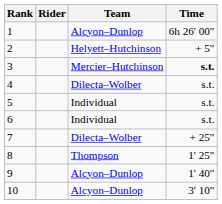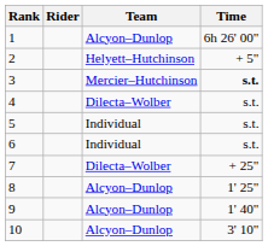 <table class="wikitable">
 <tr>
 <th scope="col">Rank</th>
 <th scope="col">Rider</th>
 <th scope="col">Team</th>
 <th scope="col">Time</th>
 </tr>
 <tr>
 <td>1</td>
 <td></td>
 <td><a href='#'>Alcyon–Dunlop</a></td>
 <td>6h 26' 00"</td>
 </tr>
 <tr>
 <td>2</td>
 <td></td>
 <td><a href='#'>Helyett–Hutchinson</a></td>
 <td align=right>+ 5"</td>
 </tr>
 <tr>
 <td>3</td>
 <td></td>
 <td><a href='#'>Mercier–Hutchinson</a></td>
 <td align=right><strong>s.t.</strong></td>
 </tr>
 <tr>
 <td>4</td>
 <td></td>
 <td><a href='#'>Dilecta–Wolber</a></td>
 <td align=right>s.t.</td>
 </tr>
 <tr>
 <td>5</td>
 <td></td>
 <td>Individual</td>
 <td align=right>s.t.</td>
 </tr>
 <tr>
 <td>6</td>
 <td></td>
 <td>Individual</td>
 <td align=right>s.t.</td>
 </tr>
 <tr>
 <td>7</td>
 <td></td>
 <td><a href='#'>Dilecta–Wolber</a></td>
 <td align=right>+ 25"</td>
 </tr>
 <tr>
 <td>8</td>
 <td></td>
-<td><a href='#'>Thompson</a></td>
+<td><a href='#'>Alcyon–Dunlop</a></td>
 <td align=right>1' 25"</td>
 </tr>
 <tr>
 <td>9</td>
 <td></td>
 <td><a href='#'>Alcyon–Dunlop</a></td>
 <td align=right>1' 40"</td>
 </tr>
 <tr>
 <td>10</td>
 <td></td>
 <td><a href='#'>Alcyon–Dunlop</a></td>
 <td align=right>3' 10"</td>
 </tr>
 </table>
